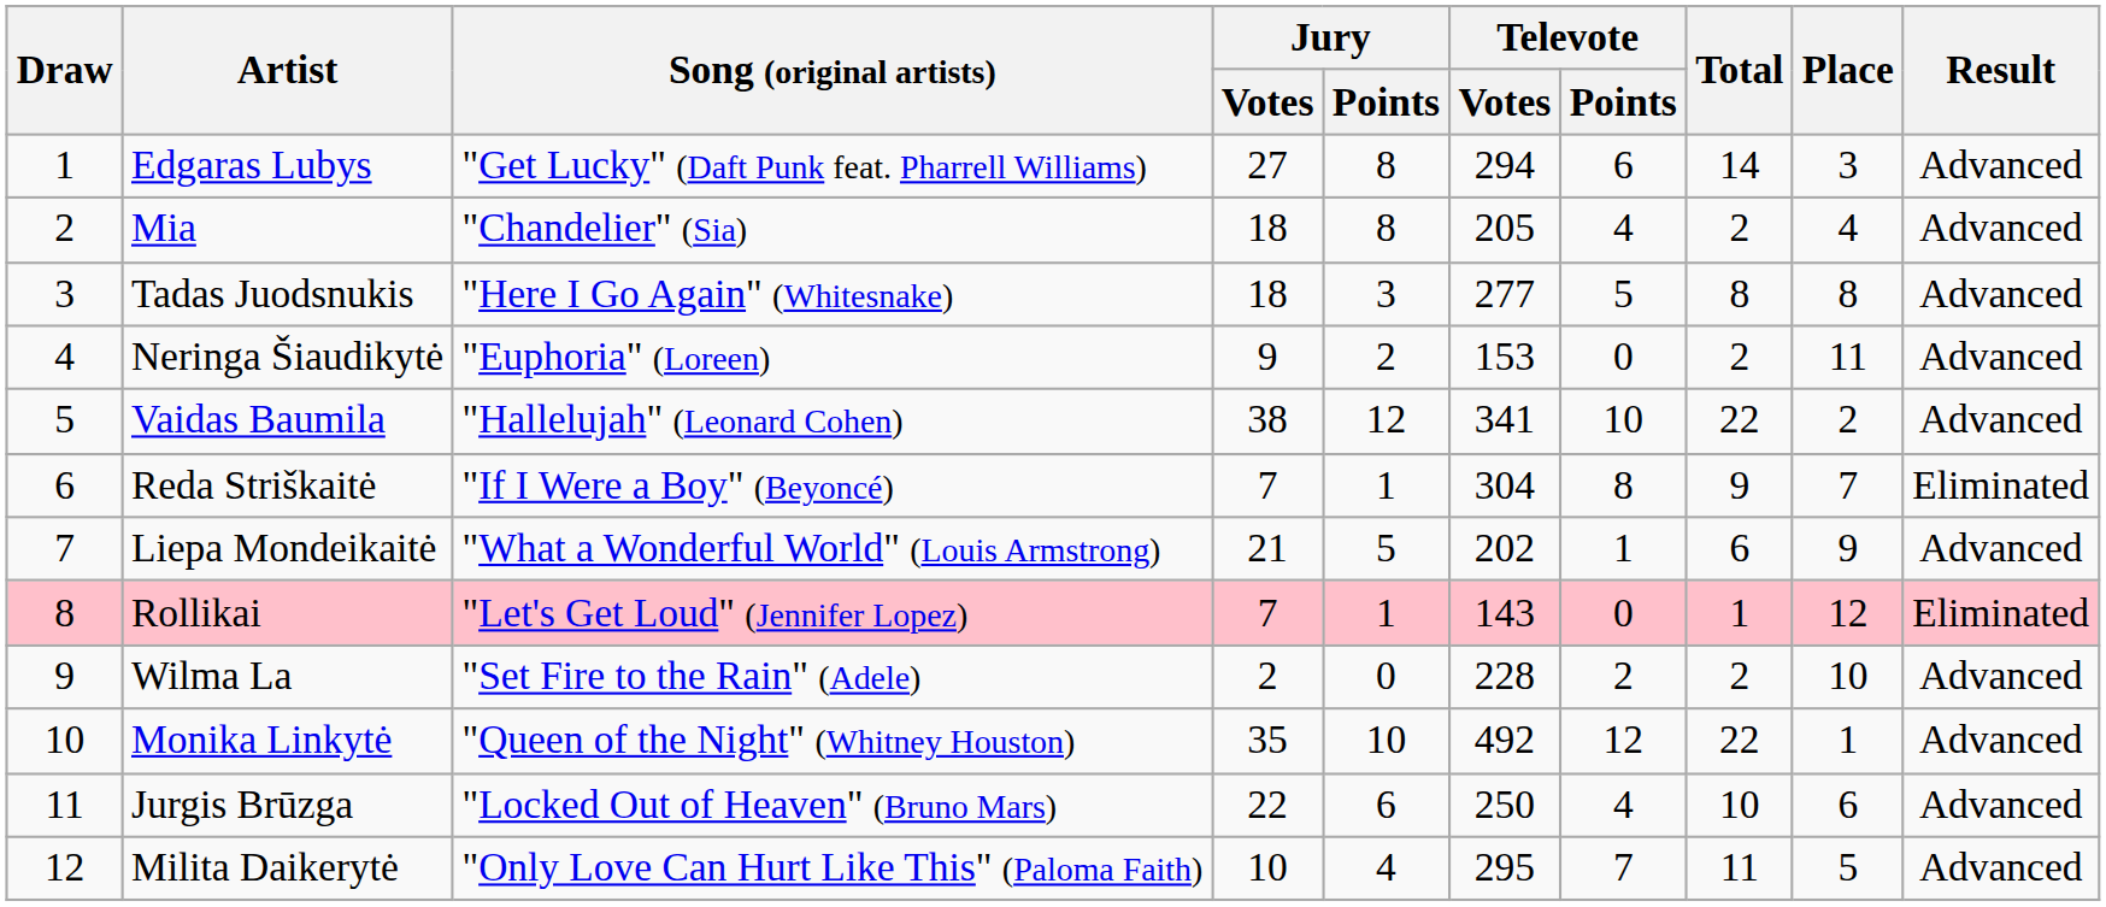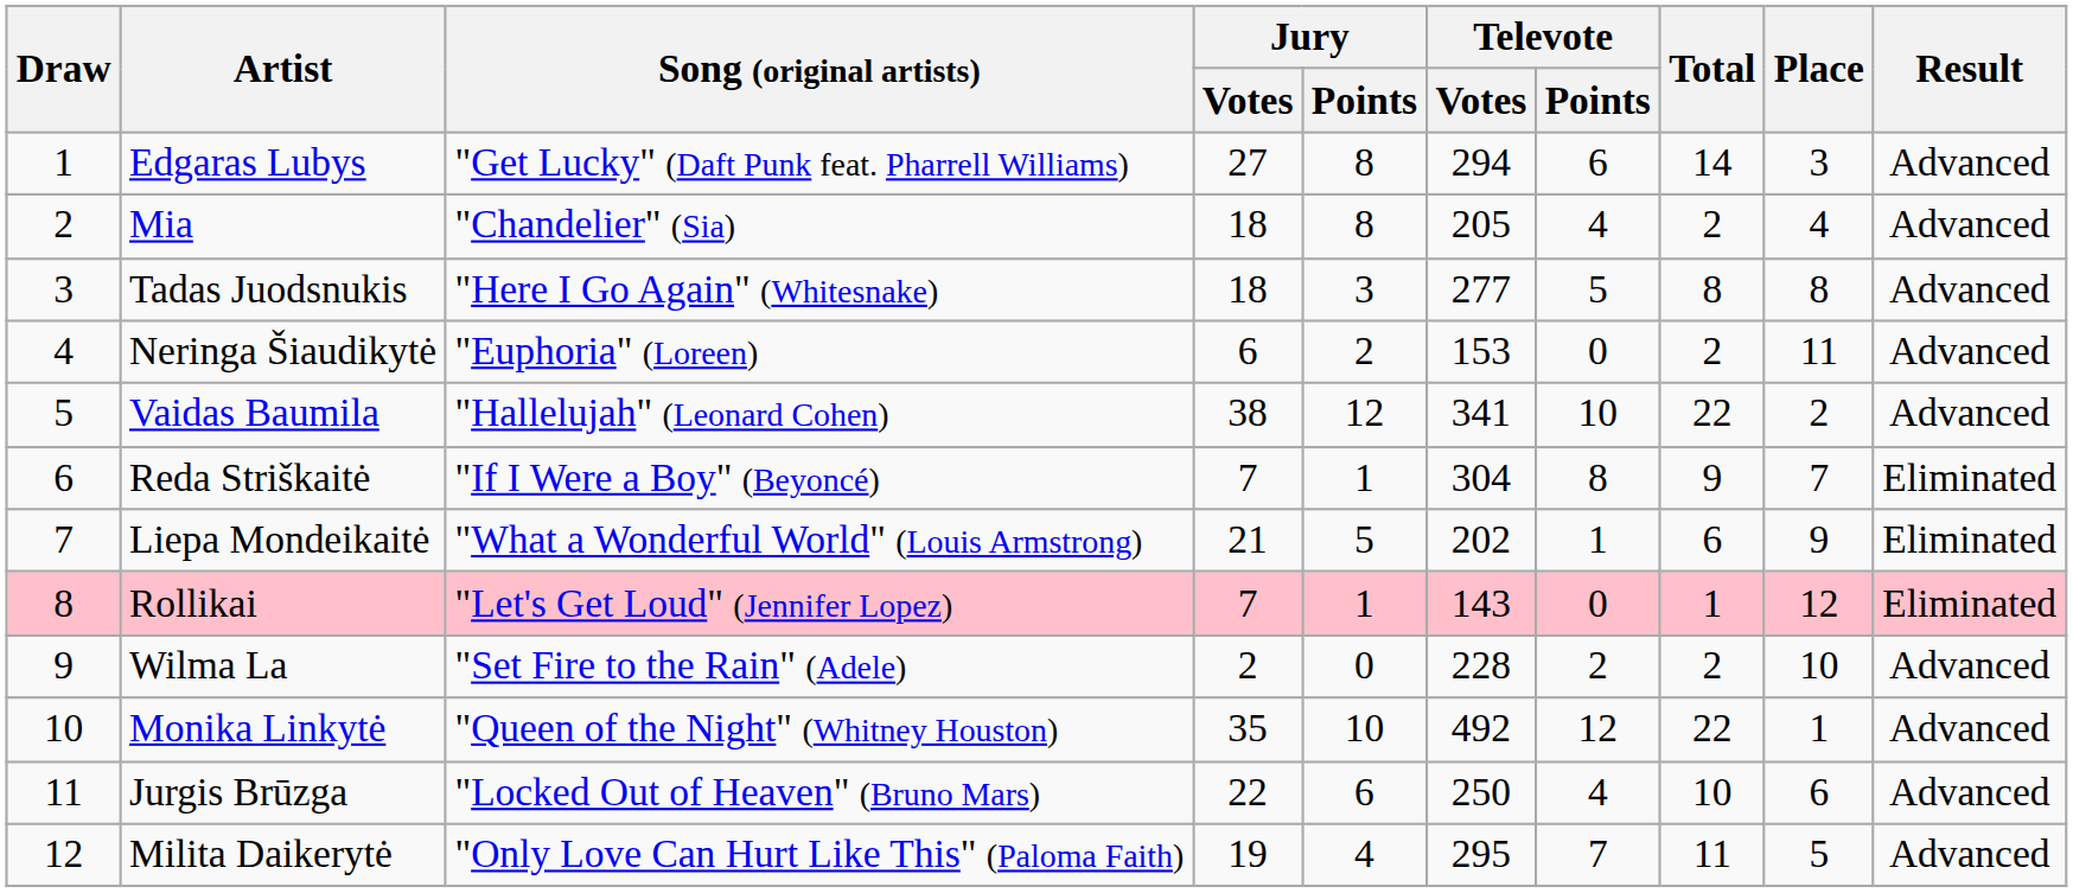 <table class="sortable wikitable" style="margin: 1em auto 1em auto; text-align:center;">
 <tr>
 <th rowspan="2">Draw</th>
 <th rowspan="2">Artist</th>
 <th rowspan="2">Song <small>(original artists)</small></th>
 <th colspan="2">Jury</th>
 <th colspan="2">Televote</th>
 <th rowspan="2">Total</th>
 <th rowspan="2">Place</th>
 <th rowspan="2">Result</th>
 </tr>
 <tr>
 <th>Votes</th>
 <th>Points</th>
 <th>Votes</th>
 <th>Points</th>
 </tr>
 <tr>
 <td>1</td>
 <td align="left"><a href='#'>Edgaras Lubys</a></td>
 <td align="left">"<a href='#'>Get Lucky</a>" <small>(<a href='#'>Daft Punk</a> feat. <a href='#'>Pharrell Williams</a>)</small></td>
 <td>27</td>
 <td>8</td>
 <td>294</td>
 <td>6</td>
 <td>14</td>
 <td>3</td>
 <td>Advanced</td>
 </tr>
 <tr>
 <td>2</td>
 <td align="left"><a href='#'>Mia</a></td>
 <td align="left">"<a href='#'>Chandelier</a>" <small>(<a href='#'>Sia</a>)</small></td>
 <td>18</td>
 <td>8</td>
 <td>205</td>
 <td>4</td>
 <td>2</td>
 <td>4</td>
 <td>Advanced</td>
 </tr>
 <tr>
 <td>3</td>
 <td align="left">Tadas Juodsnukis</td>
 <td align="left">"<a href='#'>Here I Go Again</a>" <small>(<a href='#'>Whitesnake</a>)</small></td>
 <td>18</td>
 <td>3</td>
 <td>277</td>
 <td>5</td>
 <td>8</td>
 <td>8</td>
 <td>Advanced</td>
 </tr>
 <tr>
 <td>4</td>
 <td align="left">Neringa Šiaudikytė</td>
 <td align="left">"<a href='#'>Euphoria</a>" <small>(<a href='#'>Loreen</a>)</small></td>
-<td>9</td>
+<td>6</td>
 <td>2</td>
 <td>153</td>
 <td>0</td>
 <td>2</td>
 <td>11</td>
 <td>Advanced</td>
 </tr>
 <tr>
 <td>5</td>
 <td align="left"><a href='#'>Vaidas Baumila</a></td>
 <td align="left">"<a href='#'>Hallelujah</a>" <small>(<a href='#'>Leonard Cohen</a>)</small></td>
 <td>38</td>
 <td>12</td>
 <td>341</td>
 <td>10</td>
 <td>22</td>
 <td>2</td>
 <td>Advanced</td>
 </tr>
 <tr>
 <td>6</td>
 <td align="left">Reda Striškaitė</td>
 <td align="left">"<a href='#'>If I Were a Boy</a>" <small>(<a href='#'>Beyoncé</a>)</small></td>
 <td>7</td>
 <td>1</td>
 <td>304</td>
 <td>8</td>
 <td>9</td>
 <td>7</td>
 <td>Eliminated</td>
 </tr>
 <tr>
 <td>7</td>
 <td align="left">Liepa Mondeikaitė</td>
 <td align="left">"<a href='#'>What a Wonderful World</a>" <small>(<a href='#'>Louis Armstrong</a>)</small></td>
 <td>21</td>
 <td>5</td>
 <td>202</td>
 <td>1</td>
 <td>6</td>
 <td>9</td>
-<td>Advanced</td>
+<td>Eliminated</td>
 </tr>
 <tr style="background:pink;">
 <td>8</td>
 <td align="left">Rollikai</td>
 <td align="left">"<a href='#'>Let's Get Loud</a>" <small>(<a href='#'>Jennifer Lopez</a>)</small></td>
 <td>7</td>
 <td>1</td>
 <td>143</td>
 <td>0</td>
 <td>1</td>
 <td>12</td>
 <td>Eliminated</td>
 </tr>
 <tr>
 <td>9</td>
 <td align="left">Wilma La</td>
 <td align="left">"<a href='#'>Set Fire to the Rain</a>" <small>(<a href='#'>Adele</a>)</small></td>
 <td>2</td>
 <td>0</td>
 <td>228</td>
 <td>2</td>
 <td>2</td>
 <td>10</td>
 <td>Advanced</td>
 </tr>
 <tr>
 <td>10</td>
 <td align="left"><a href='#'>Monika Linkytė</a></td>
 <td align="left">"<a href='#'>Queen of the Night</a>" <small>(<a href='#'>Whitney Houston</a>)</small></td>
 <td>35</td>
 <td>10</td>
 <td>492</td>
 <td>12</td>
 <td>22</td>
 <td>1</td>
 <td>Advanced</td>
 </tr>
 <tr>
 <td>11</td>
 <td align="left">Jurgis Brūzga</td>
 <td align="left">"<a href='#'>Locked Out of Heaven</a>" <small>(<a href='#'>Bruno Mars</a>)</small></td>
 <td>22</td>
 <td>6</td>
 <td>250</td>
 <td>4</td>
 <td>10</td>
 <td>6</td>
 <td>Advanced</td>
 </tr>
 <tr>
 <td>12</td>
 <td align="left">Milita Daikerytė</td>
 <td align="left">"<a href='#'>Only Love Can Hurt Like This</a>" <small>(<a href='#'>Paloma Faith</a>)</small></td>
-<td>10</td>
+<td>19</td>
 <td>4</td>
 <td>295</td>
 <td>7</td>
 <td>11</td>
 <td>5</td>
 <td>Advanced</td>
 </tr>
 </table>
